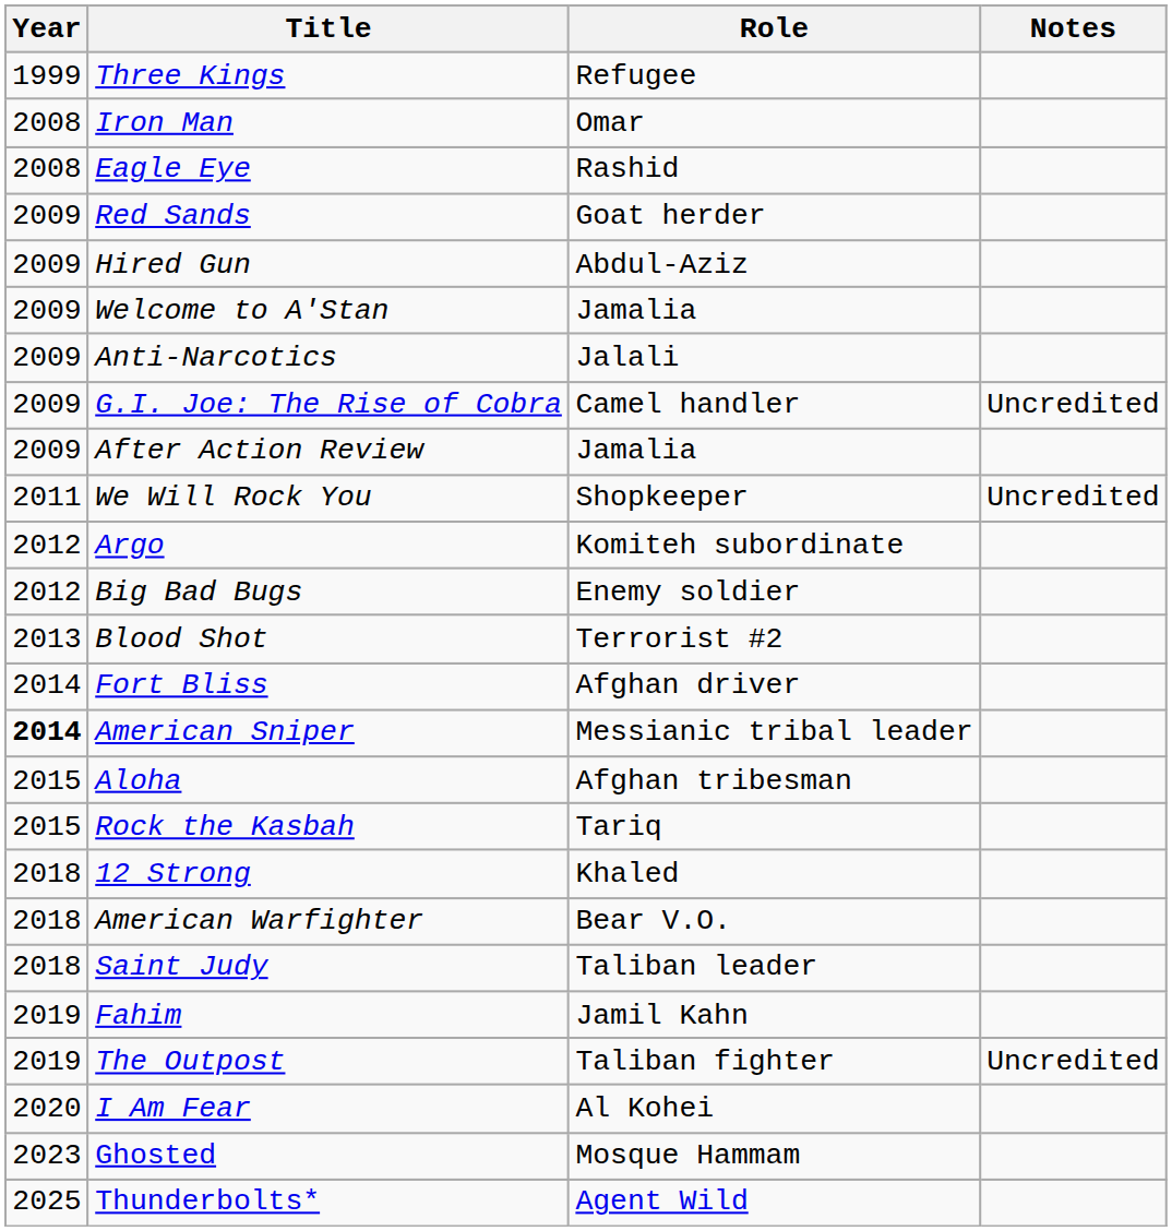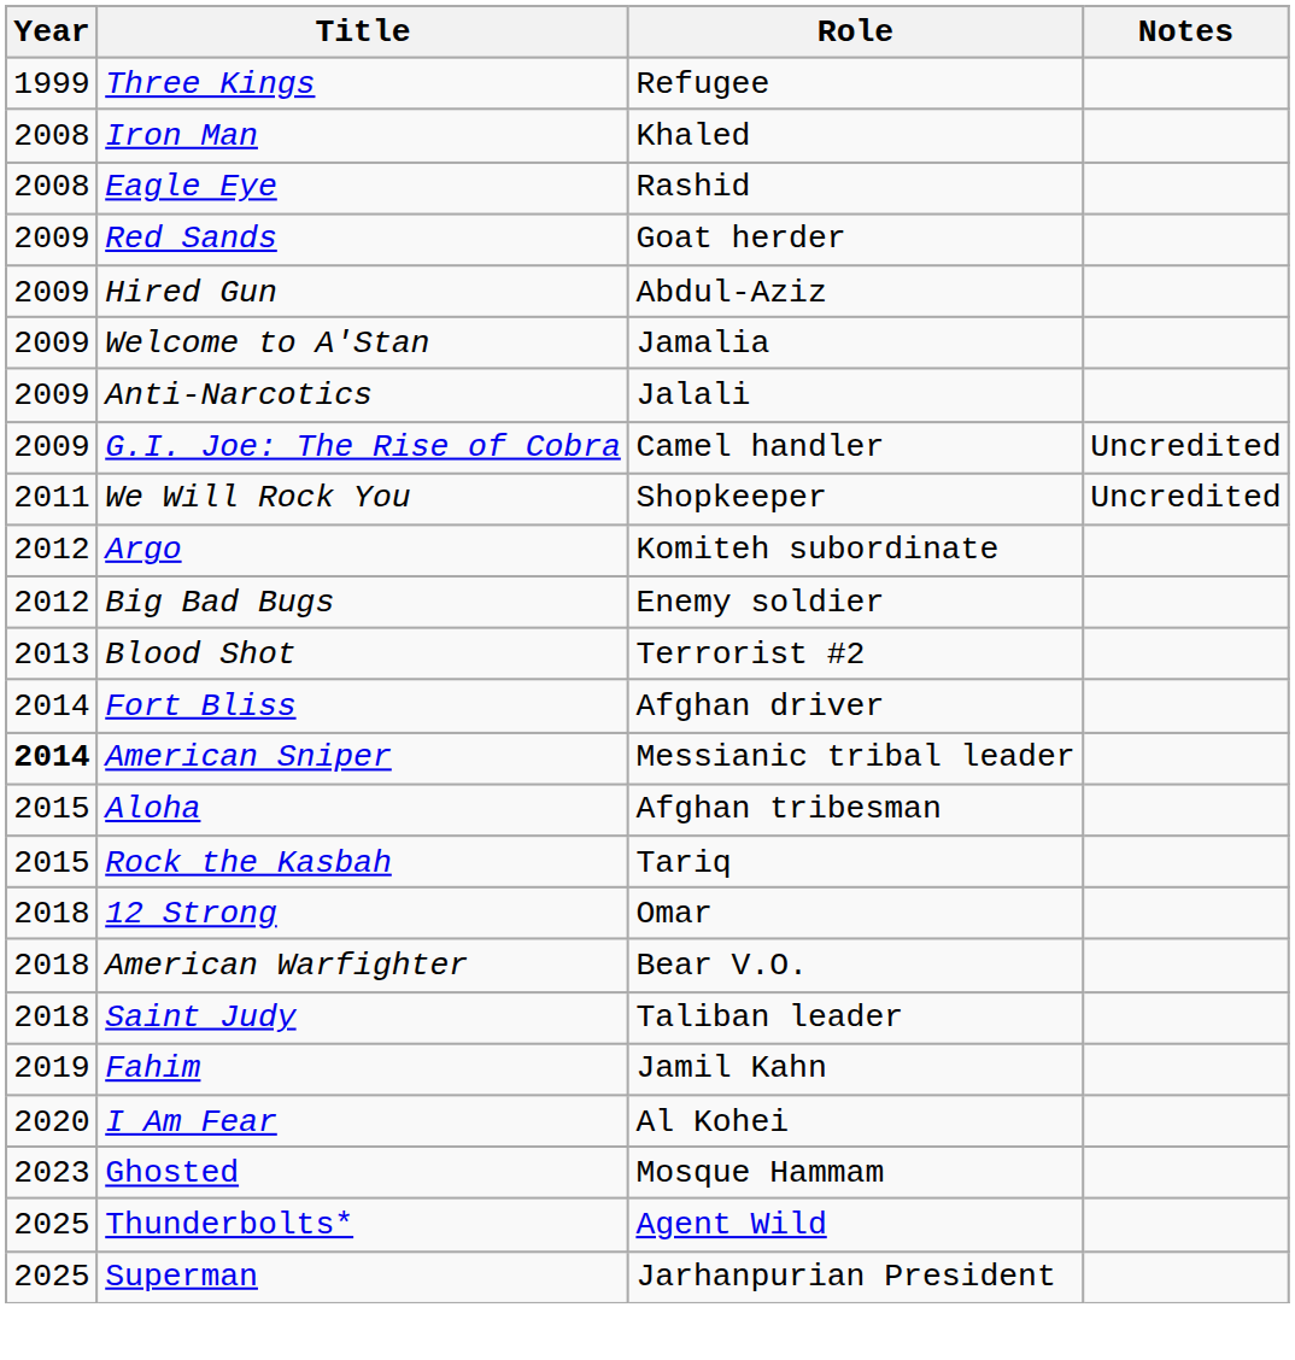 <table class="wikitable sortable mw-collapsible">
 <tr>
 <th>Year</th>
 <th>Title</th>
 <th>Role</th>
 <th>Notes</th>
 </tr>
 <tr>
 <td>1999</td>
 <td><a href='#'><em>Three Kings</em></a></td>
 <td>Refugee</td>
 <td></td>
 </tr>
 <tr>
 <td>2008</td>
 <td><a href='#'><em>Iron Man</em></a></td>
-<td>Omar</td>
+<td>Khaled</td>
 <td></td>
 </tr>
 <tr>
 <td>2008</td>
 <td><em><a href='#'>Eagle Eye</a></em></td>
 <td>Rashid</td>
 <td></td>
 </tr>
 <tr>
 <td>2009</td>
 <td><em><a href='#'>Red Sands</a></em></td>
 <td>Goat herder</td>
 <td></td>
 </tr>
 <tr>
 <td>2009</td>
 <td><em>Hired Gun</em></td>
 <td>Abdul-Aziz</td>
 <td></td>
 </tr>
 <tr>
 <td>2009</td>
 <td><em>Welcome to A'Stan</em></td>
 <td>Jamalia</td>
 <td></td>
 </tr>
 <tr>
 <td>2009</td>
 <td><em>Anti-Narcotics</em></td>
 <td>Jalali</td>
 <td></td>
 </tr>
 <tr>
 <td>2009</td>
 <td><em><a href='#'>G.I. Joe: The Rise of Cobra</a></em></td>
 <td>Camel handler</td>
 <td>Uncredited</td>
-</tr>
-<tr>
-<td>2009</td>
-<td><em>After Action Review</em></td>
-<td>Jamalia</td>
-<td></td>
 </tr>
 <tr>
 <td>2011</td>
 <td><em>We Will Rock You</em></td>
 <td>Shopkeeper</td>
 <td>Uncredited</td>
 </tr>
 <tr>
 <td>2012</td>
 <td><a href='#'><em>Argo</em></a></td>
 <td>Komiteh subordinate</td>
 <td></td>
 </tr>
 <tr>
 <td>2012</td>
 <td><em>Big Bad Bugs</em></td>
 <td>Enemy soldier</td>
 <td></td>
 </tr>
 <tr>
 <td>2013</td>
 <td><em>Blood Shot</em></td>
 <td>Terrorist #2</td>
 <td></td>
 </tr>
 <tr>
 <td>2014</td>
 <td><a href='#'><em>Fort Bliss</em></a></td>
 <td>Afghan driver</td>
 <td></td>
 </tr>
 <tr>
 <td><strong>2014</strong></td>
 <td><em><a href='#'>American Sniper</a></em></td>
 <td>Messianic tribal leader</td>
 <td></td>
 </tr>
 <tr>
 <td>2015</td>
 <td><a href='#'><em>Aloha</em></a></td>
 <td>Afghan tribesman</td>
 <td></td>
 </tr>
 <tr>
 <td>2015</td>
 <td><a href='#'><em>Rock the Kasbah</em></a></td>
 <td>Tariq</td>
 <td></td>
 </tr>
 <tr>
 <td>2018</td>
 <td><em><a href='#'>12 Strong</a></em></td>
-<td>Khaled</td>
+<td>Omar</td>
 <td></td>
 </tr>
 <tr>
 <td>2018</td>
 <td><em>American Warfighter</em></td>
 <td>Bear V.O.</td>
 <td></td>
 </tr>
 <tr>
 <td>2018</td>
 <td><em><a href='#'>Saint Judy</a></em></td>
 <td>Taliban leader</td>
 <td></td>
 </tr>
 <tr>
 <td>2019</td>
 <td><a href='#'><em>Fahim</em></a></td>
 <td>Jamil Kahn</td>
 <td></td>
 </tr>
 <tr>
-<td>2019</td>
-<td><a href='#'><em>The Outpost</em></a></td>
-<td>Taliban fighter</td>
-<td>Uncredited</td>
-</tr>
-<tr>
 <td>2020</td>
 <td><em><a href='#'>I Am Fear</a></em></td>
 <td>Al Kohei</td>
 <td></td>
 </tr>
 <tr>
 <td>2023</td>
 <td><a href='#'>Ghosted</a></td>
 <td>Mosque Hammam</td>
 <td></td>
 </tr>
 <tr>
 <td>2025</td>
 <td><a href='#'>Thunderbolts*</a></td>
 <td><a href='#'>Agent Wild</a></td>
 <td></td>
 </tr>
+<tr>
+<td>2025</td>
+<td><a href='#'>Superman</a></td>
+<td>Jarhanpurian President</td>
+<td></td>
+</tr>
 </table>
